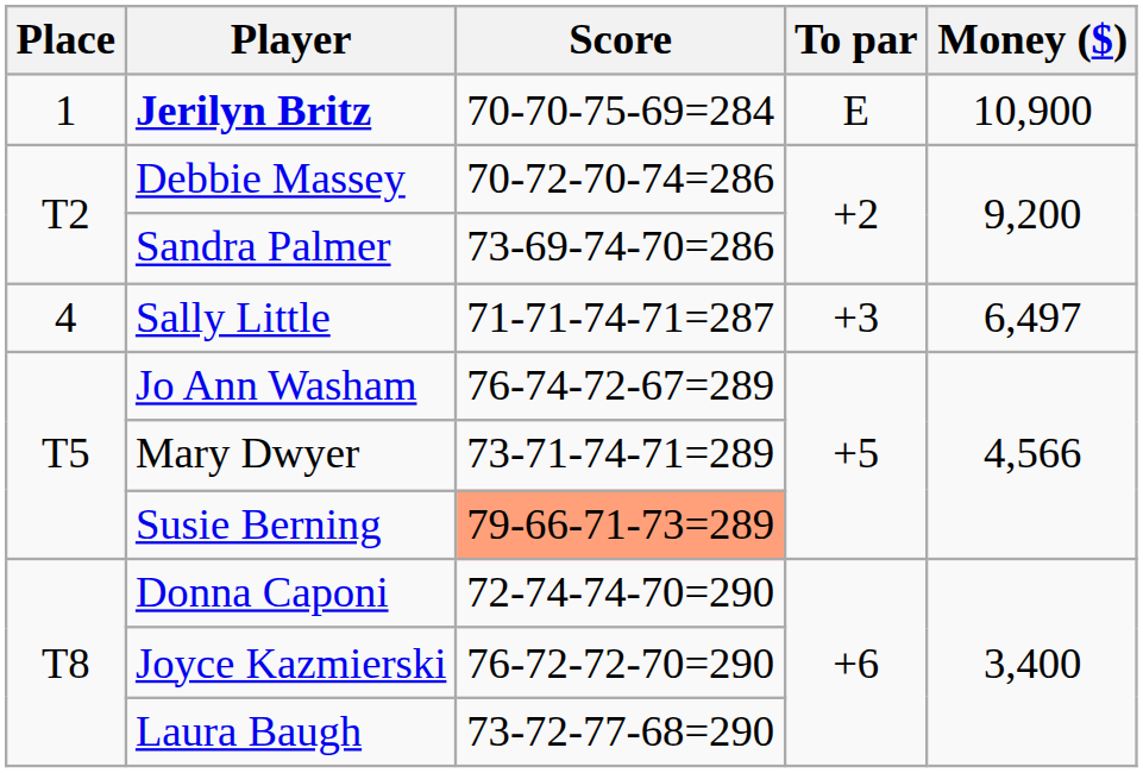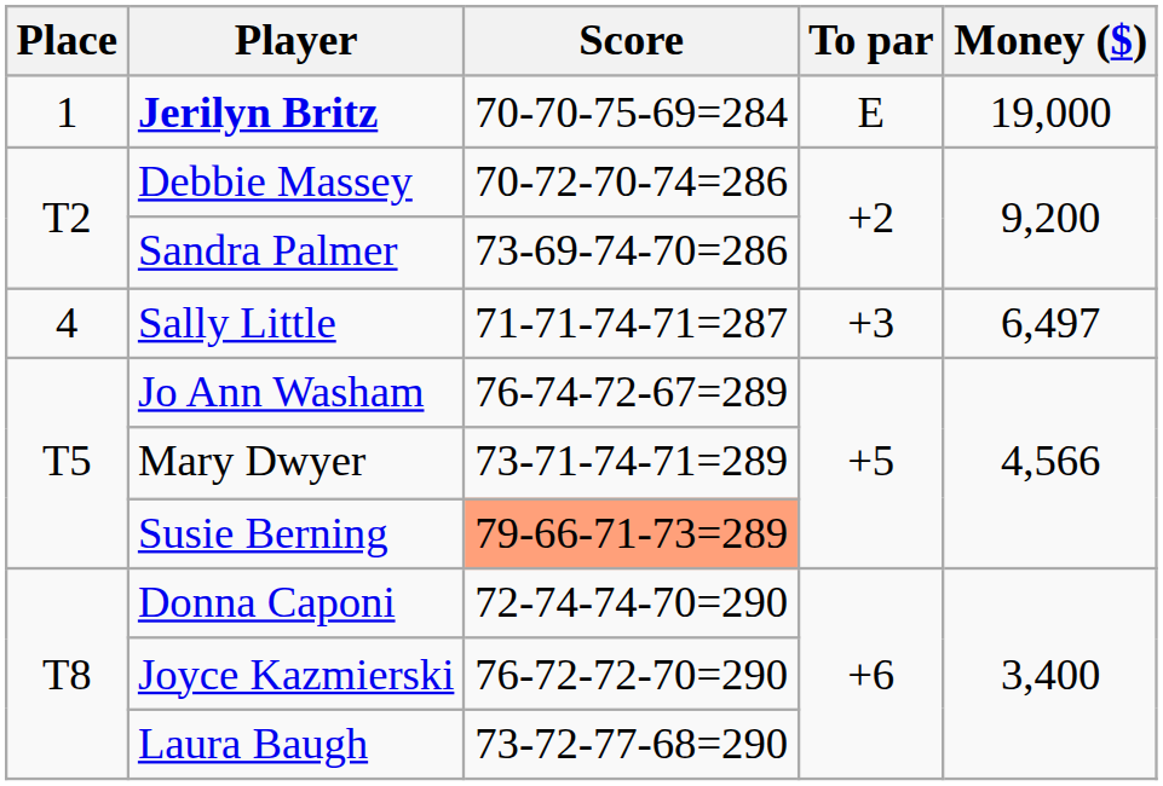 <table class="wikitable">
 <tr>
 <th>Place</th>
 <th>Player</th>
 <th>Score</th>
 <th>To par</th>
 <th>Money (<a href='#'>$</a>)</th>
 </tr>
 <tr>
 <td align=center>1</td>
 <td> <strong><a href='#'>Jerilyn Britz</a></strong></td>
 <td>70-70-75-69=284</td>
 <td align=center>E</td>
-<td align=center>10,900</td>
+<td align=center>19,000</td>
 </tr>
 <tr>
 <td align=center rowspan=2>T2</td>
 <td> <a href='#'>Debbie Massey</a></td>
 <td>70-72-70-74=286</td>
 <td align=center rowspan=2>+2</td>
 <td align=center rowspan=2>9,200</td>
 </tr>
 <tr>
 <td> <a href='#'>Sandra Palmer</a></td>
 <td>73-69-74-70=286</td>
 </tr>
 <tr>
 <td align=center>4</td>
 <td> <a href='#'>Sally Little</a></td>
 <td>71-71-74-71=287</td>
 <td align=center>+3</td>
 <td align=center>6,497</td>
 </tr>
 <tr>
 <td align=center rowspan=3>T5</td>
 <td> <a href='#'>Jo Ann Washam</a></td>
 <td>76-74-72-67=289</td>
 <td align=center rowspan=3>+5</td>
 <td align=center rowspan=3>4,566</td>
 </tr>
 <tr>
 <td> Mary Dwyer</td>
 <td>73-71-74-71=289</td>
 </tr>
 <tr>
 <td> <a href='#'>Susie Berning</a></td>
 <td style="background: lightsalmon;">79-66-71-73=289</td>
 </tr>
 <tr>
 <td align=center rowspan=3>T8</td>
 <td> <a href='#'>Donna Caponi</a></td>
 <td>72-74-74-70=290</td>
 <td align=center rowspan=3>+6</td>
 <td align=center rowspan=3>3,400</td>
 </tr>
 <tr>
 <td> <a href='#'>Joyce Kazmierski</a></td>
 <td>76-72-72-70=290</td>
 </tr>
 <tr>
 <td> <a href='#'>Laura Baugh</a></td>
 <td>73-72-77-68=290</td>
 </tr>
 </table>
